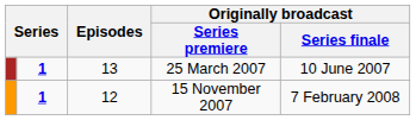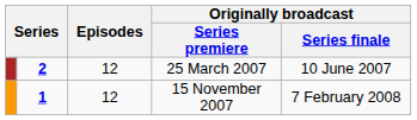 <table class="wikitable plainrowheaders" style="text-align: center;">
 <tr>
 <th scope="col" style="padding: 0 9px;" colspan="2" rowspan="2">Series</th>
 <th scope="col" style="padding: 0 9px;" rowspan="2">Episodes</th>
 <th scope="col" style="padding: 0 9px;" colspan="2">Originally broadcast</th>
 </tr>
 <tr>
 <th scope="col" style="padding: 0 9px; width:120px;"><a href='#'>Series premiere</a></th>
 <th scope="col" style="padding: 0 9px; width:120px;"><a href='#'>Series finale</a></th>
 </tr>
 <tr>
 <td scope="row"  style="background:#A92422; width:5px;; height:10px;"></td>
-<td><strong><a href='#'>1</a></strong></td>
-<td>13</td>
+<td><strong><a href='#'>2</a></strong></td>
+<td>12</td>
 <td style="padding: 0 8px;">25 March 2007</td>
 <td style="padding: 0 8px;">10 June 2007</td>
 </tr>
 <tr>
 <td scope="row"  style="background:#ff9900; height:10px;"></td>
 <td><strong><a href='#'>1</a></strong></td>
 <td>12</td>
 <td style="padding: 0 8px;">15 November 2007</td>
 <td style="padding: 0 8px;">7 February 2008</td>
 </tr>
 </table>
